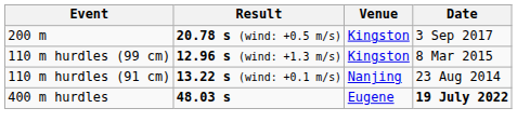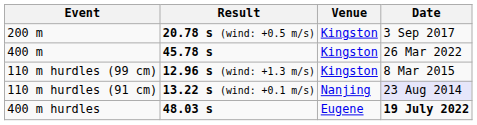 <table class="wikitable" style="border-collapse: collapse; font-size: 95%;">
 <tr>
 <th>Event</th>
 <th>Result</th>
 <th>Venue</th>
 <th>Date</th>
 </tr>
 <tr>
 <td>200 m</td>
 <td><strong>20.78 s</strong> <small>(wind: +0.5 m/s)</small></td>
 <td> <a href='#'>Kingston</a></td>
 <td>3 Sep 2017</td>
 </tr>
 <tr>
+<td>400 m</td>
+<td><strong>45.78 s</strong></td>
+<td> <a href='#'>Kingston</a></td>
+<td>26 Mar 2022</td>
+</tr>
+<tr>
 <td>110 m hurdles (99 cm)</td>
 <td><strong>12.96 s</strong> <small>(wind: +1.3 m/s)</small></td>
 <td> <a href='#'>Kingston</a></td>
 <td>8 Mar 2015</td>
 </tr>
 <tr>
 <td>110 m hurdles (91 cm)</td>
 <td><strong>13.22 s</strong> <small>(wind: +0.1 m/s)</small></td>
 <td> <a href='#'>Nanjing</a></td>
-<td>23 Aug 2014</td>
+<td style="background: lavender;">23 Aug 2014</td>
 </tr>
 <tr>
 <td>400 m hurdles</td>
 <td><strong>48.03 s</strong></td>
 <td> <a href='#'>Eugene</a></td>
 <td><strong>19 July 2022</strong></td>
 </tr>
 </table>
